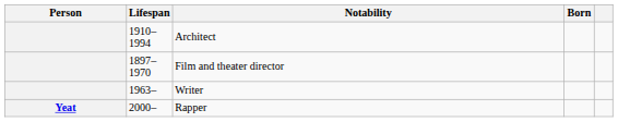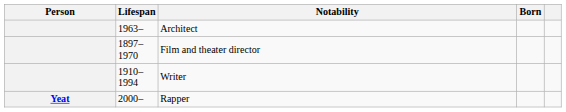 <table class="wikitable plainrowheaders sortable" style="margin-right: 0; width:70%;">
 <tr>
 <th scope="col" width="20%">Person</th>
 <th scope="col" width="6%">Lifespan</th>
 <th scope="col">Notability</th>
 <th scope="col" width="5%">Born</th>
 <th scope="col" class="unsortable" width="3%"></th>
 </tr>
 <tr>
 <th scope="row"></th>
-<td>1910–1994</td>
+<td>1963–</td>
 <td>Architect</td>
 <td></td>
 <td style="text-align:center;"></td>
 </tr>
 <tr>
 <th scope="row"></th>
 <td>1897–1970</td>
 <td>Film and theater director</td>
 <td></td>
 <td style="text-align:center;"></td>
 </tr>
 <tr>
 <th scope="row"></th>
-<td>1963–</td>
+<td>1910–1994</td>
 <td>Writer</td>
 <td></td>
 <td style="text-align:center;"></td>
 </tr>
 <tr>
 <th scope="row"><a href='#'>Yeat</a></th>
 <td>2000–</td>
 <td>Rapper</td>
 <td></td>
 <td style="text-align:center;"></td>
 </tr>
 </table>
